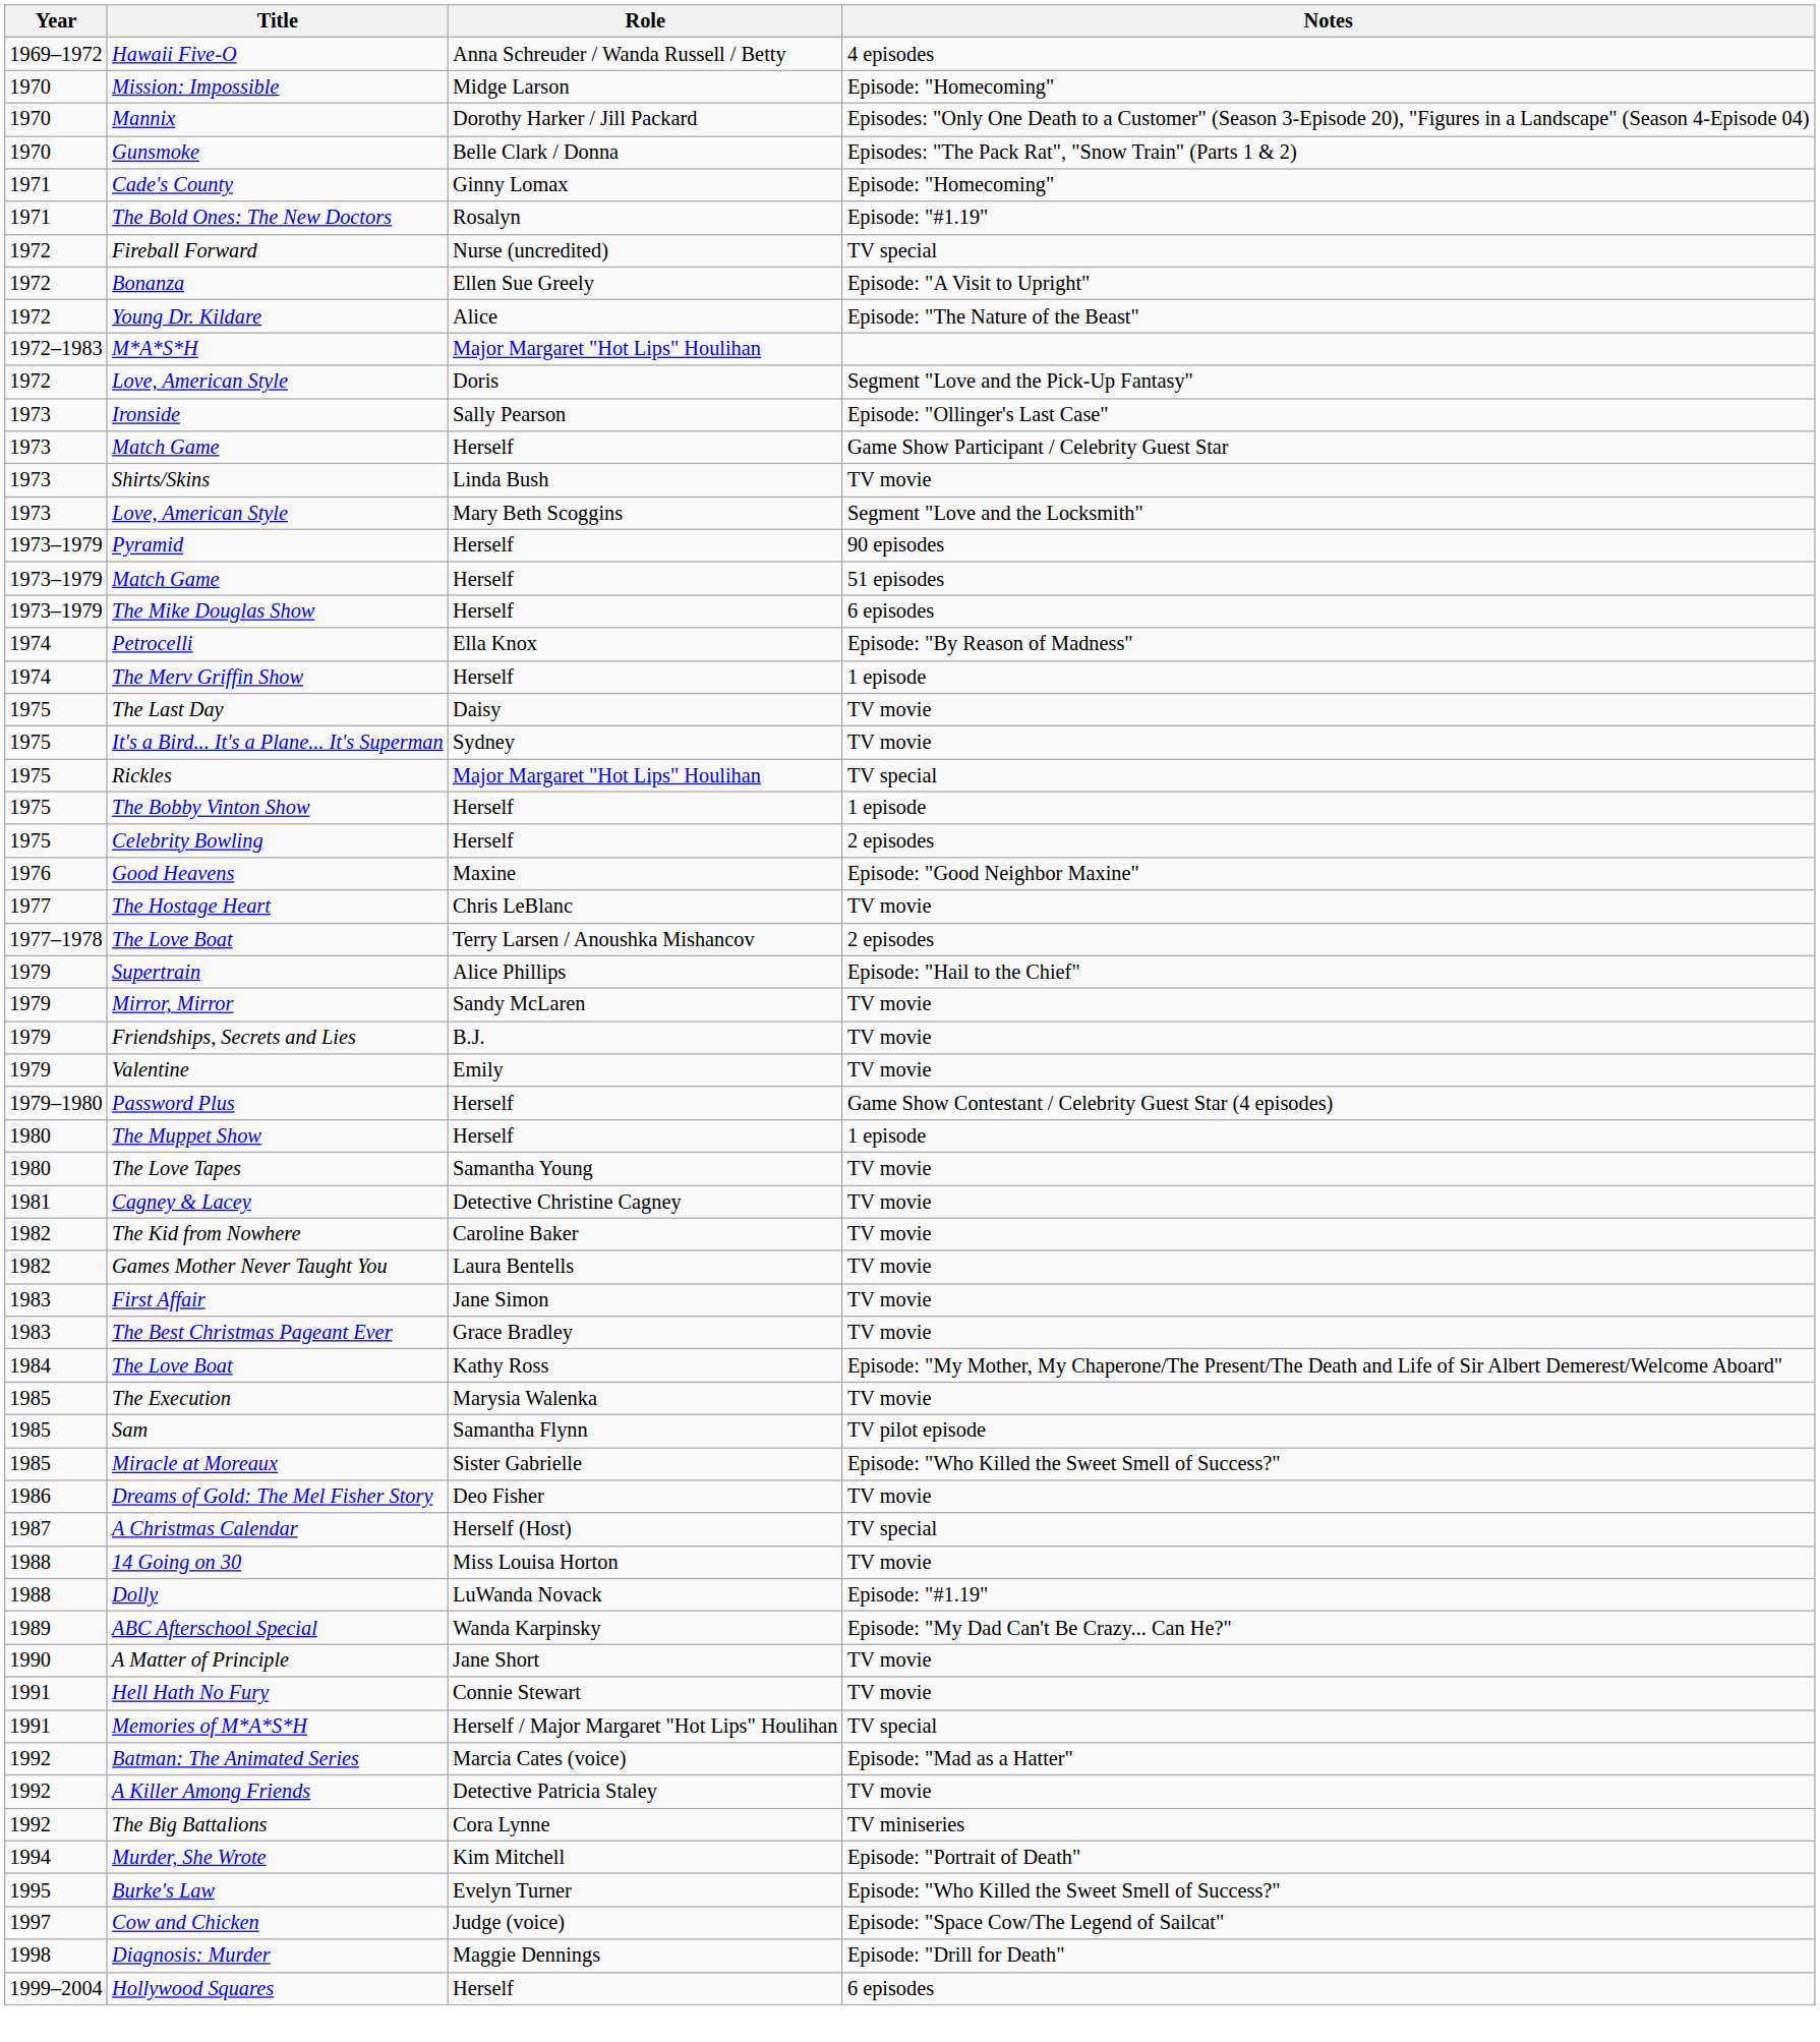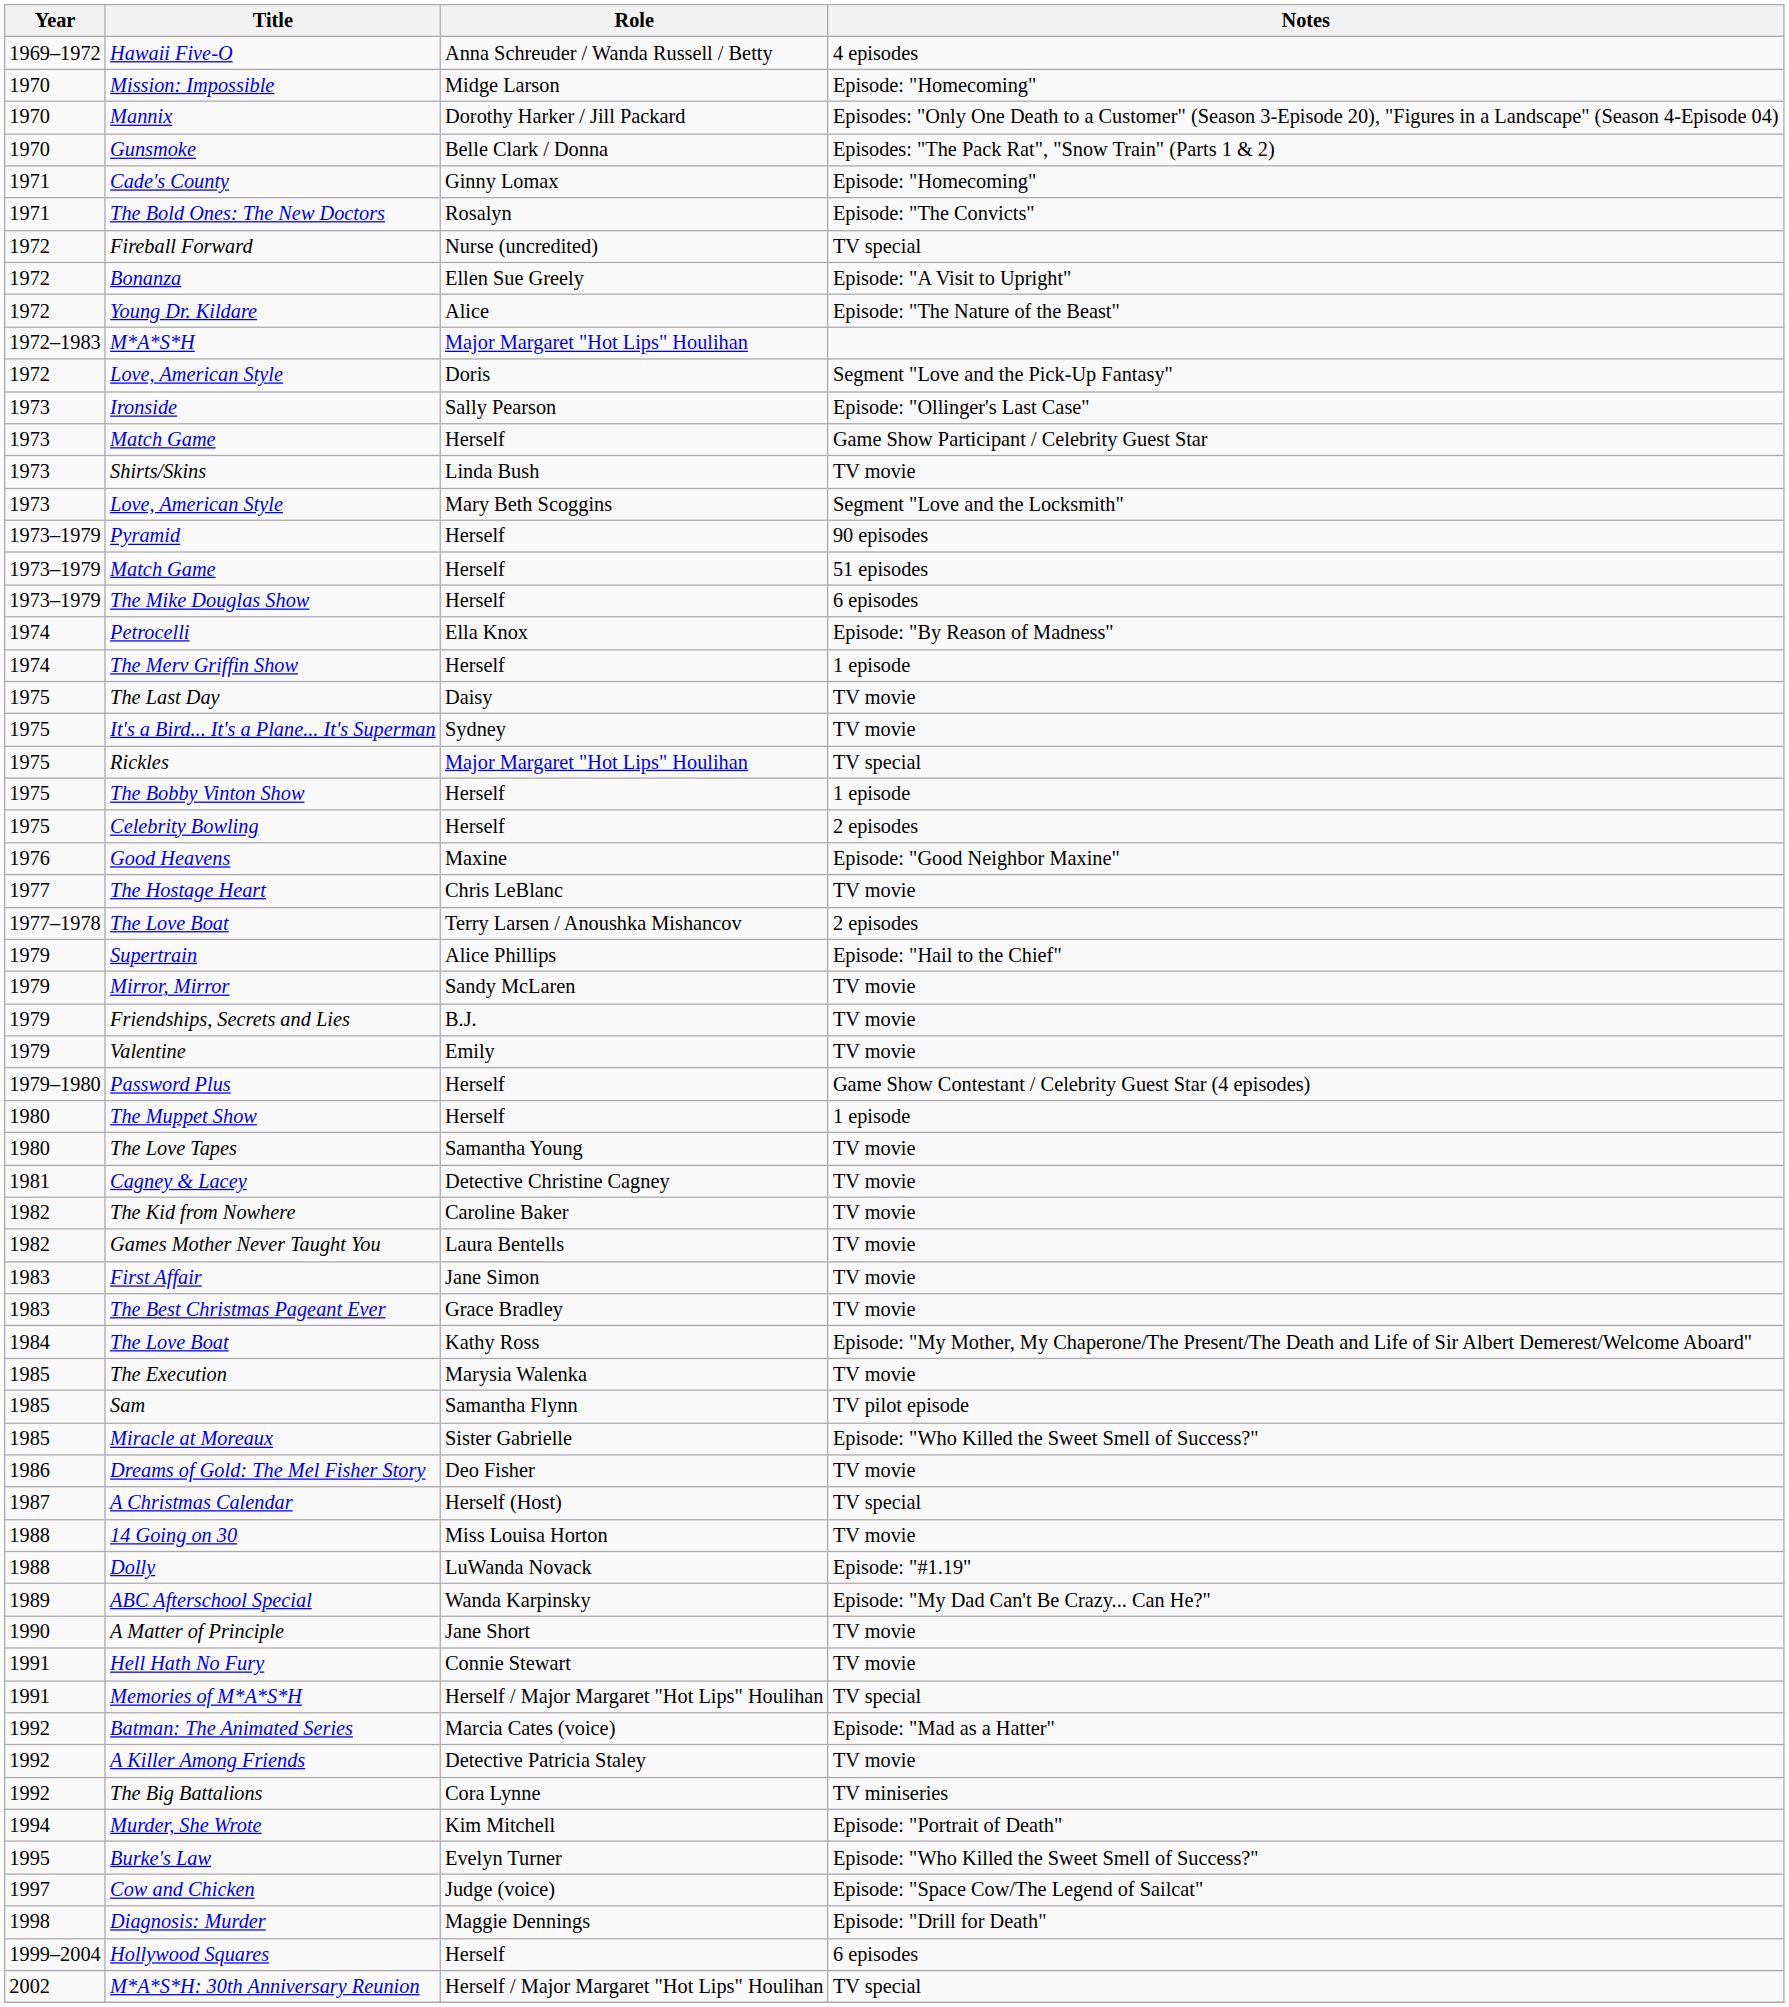 <table class="wikitable sortable">
 <tr>
 <th scope="col">Year</th>
 <th scope="col">Title</th>
 <th scope="col">Role</th>
 <th scope="col" class="unsortable">Notes</th>
 </tr>
 <tr>
 <td>1969–1972</td>
 <td><em><a href='#'>Hawaii Five-O</a></em></td>
 <td>Anna Schreuder / Wanda Russell / Betty</td>
 <td>4 episodes</td>
 </tr>
 <tr>
 <td>1970</td>
 <td><em><a href='#'>Mission: Impossible</a></em></td>
 <td>Midge Larson</td>
 <td>Episode: "Homecoming"</td>
 </tr>
 <tr>
 <td>1970</td>
 <td><em><a href='#'>Mannix</a></em></td>
 <td>Dorothy Harker / Jill Packard</td>
 <td>Episodes: "Only One Death to a Customer" (Season 3-Episode 20), "Figures in a Landscape" (Season 4-Episode 04)</td>
 </tr>
 <tr>
 <td>1970</td>
 <td><em><a href='#'>Gunsmoke</a></em></td>
 <td>Belle Clark / Donna</td>
 <td>Episodes: "The Pack Rat", "Snow Train" (Parts 1 & 2)</td>
 </tr>
 <tr>
 <td>1971</td>
 <td><em><a href='#'>Cade's County</a></em></td>
 <td>Ginny Lomax</td>
 <td>Episode: "Homecoming"</td>
 </tr>
 <tr>
 <td>1971</td>
 <td><em><a href='#'>The Bold Ones: The New Doctors</a></em></td>
 <td>Rosalyn</td>
-<td>Episode: "#1.19"</td>
+<td>Episode: "The Convicts"</td>
 </tr>
 <tr>
 <td>1972</td>
 <td><em>Fireball Forward</em></td>
 <td>Nurse (uncredited)</td>
 <td>TV special</td>
 </tr>
 <tr>
 <td>1972</td>
 <td><em><a href='#'>Bonanza</a></em></td>
 <td>Ellen Sue Greely</td>
 <td>Episode: "A Visit to Upright"</td>
 </tr>
 <tr>
 <td>1972</td>
 <td><em><a href='#'>Young Dr. Kildare</a></em></td>
 <td>Alice</td>
 <td>Episode: "The Nature of the Beast"</td>
 </tr>
 <tr>
 <td>1972–1983</td>
 <td><em><a href='#'>M*A*S*H</a></em></td>
 <td><a href='#'>Major Margaret "Hot Lips" Houlihan</a></td>
 <td></td>
 </tr>
 <tr>
 <td>1972</td>
 <td><em><a href='#'>Love, American Style</a></em></td>
 <td>Doris</td>
 <td>Segment "Love and the Pick-Up Fantasy"</td>
 </tr>
 <tr>
 <td>1973</td>
 <td><em><a href='#'>Ironside</a></em></td>
 <td>Sally Pearson</td>
 <td>Episode: "Ollinger's Last Case"</td>
 </tr>
 <tr>
 <td>1973</td>
 <td><em><a href='#'>Match Game</a></em></td>
 <td>Herself</td>
 <td>Game Show Participant / Celebrity Guest Star</td>
 </tr>
 <tr>
 <td>1973</td>
 <td><em>Shirts/Skins</em></td>
 <td>Linda Bush</td>
 <td>TV movie</td>
 </tr>
 <tr>
 <td>1973</td>
 <td><em><a href='#'>Love, American Style</a></em></td>
 <td>Mary Beth Scoggins</td>
 <td>Segment "Love and the Locksmith"</td>
 </tr>
 <tr>
 <td>1973–1979</td>
 <td><em><a href='#'>Pyramid</a></em></td>
 <td>Herself</td>
 <td>90 episodes</td>
 </tr>
 <tr>
 <td>1973–1979</td>
 <td><em><a href='#'>Match Game</a></em></td>
 <td>Herself</td>
 <td>51 episodes</td>
 </tr>
 <tr>
 <td>1973–1979</td>
 <td><em><a href='#'>The Mike Douglas Show</a></em></td>
 <td>Herself</td>
 <td>6 episodes</td>
 </tr>
 <tr>
 <td>1974</td>
 <td><em><a href='#'>Petrocelli</a></em></td>
 <td>Ella Knox</td>
 <td>Episode: "By Reason of Madness"</td>
 </tr>
 <tr>
 <td>1974</td>
 <td><em><a href='#'>The Merv Griffin Show</a></em></td>
 <td>Herself</td>
 <td>1 episode</td>
 </tr>
 <tr>
 <td>1975</td>
 <td><em>The Last Day</em></td>
 <td>Daisy</td>
 <td>TV movie</td>
 </tr>
 <tr>
 <td>1975</td>
 <td><em><a href='#'>It's a Bird... It's a Plane... It's Superman</a></em></td>
 <td>Sydney</td>
 <td>TV movie</td>
 </tr>
 <tr>
 <td>1975</td>
 <td><em>Rickles</em></td>
 <td><a href='#'>Major Margaret "Hot Lips" Houlihan</a></td>
 <td>TV special</td>
 </tr>
 <tr>
 <td>1975</td>
 <td><em><a href='#'>The Bobby Vinton Show</a></em></td>
 <td>Herself</td>
 <td>1 episode</td>
 </tr>
 <tr>
 <td>1975</td>
 <td><em><a href='#'>Celebrity Bowling</a></em></td>
 <td>Herself</td>
 <td>2 episodes</td>
 </tr>
 <tr>
 <td>1976</td>
 <td><em><a href='#'>Good Heavens</a></em></td>
 <td>Maxine</td>
 <td>Episode: "Good Neighbor Maxine"</td>
 </tr>
 <tr>
 <td>1977</td>
 <td><em><a href='#'>The Hostage Heart</a></em></td>
 <td>Chris LeBlanc</td>
 <td>TV movie</td>
 </tr>
 <tr>
 <td>1977–1978</td>
 <td><em><a href='#'>The Love Boat</a></em></td>
 <td>Terry Larsen / Anoushka Mishancov</td>
 <td>2 episodes</td>
 </tr>
 <tr>
 <td>1979</td>
 <td><em><a href='#'>Supertrain</a></em></td>
 <td>Alice Phillips</td>
 <td>Episode: "Hail to the Chief"</td>
 </tr>
 <tr>
 <td>1979</td>
 <td><em><a href='#'>Mirror, Mirror</a></em></td>
 <td>Sandy McLaren</td>
 <td>TV movie</td>
 </tr>
 <tr>
 <td>1979</td>
 <td><em>Friendships, Secrets and Lies</em></td>
 <td>B.J.</td>
 <td>TV movie</td>
 </tr>
 <tr>
 <td>1979</td>
 <td><em>Valentine</em></td>
 <td>Emily</td>
 <td>TV movie</td>
 </tr>
 <tr>
 <td>1979–1980</td>
 <td><em><a href='#'>Password Plus</a></em></td>
 <td>Herself</td>
 <td>Game Show Contestant / Celebrity Guest Star (4 episodes)</td>
 </tr>
 <tr>
 <td>1980</td>
 <td><em><a href='#'>The Muppet Show</a></em></td>
 <td>Herself</td>
 <td>1 episode</td>
 </tr>
 <tr>
 <td>1980</td>
 <td><em>The Love Tapes</em></td>
 <td>Samantha Young</td>
 <td>TV movie</td>
 </tr>
 <tr>
 <td>1981</td>
 <td><em><a href='#'>Cagney & Lacey</a></em></td>
 <td>Detective Christine Cagney</td>
 <td>TV movie</td>
 </tr>
 <tr>
 <td>1982</td>
 <td><em>The Kid from Nowhere</em></td>
 <td>Caroline Baker</td>
 <td>TV movie</td>
 </tr>
 <tr>
 <td>1982</td>
 <td><em>Games Mother Never Taught You</em></td>
 <td>Laura Bentells</td>
 <td>TV movie</td>
 </tr>
 <tr>
 <td>1983</td>
 <td><em><a href='#'>First Affair</a></em></td>
 <td>Jane Simon</td>
 <td>TV movie</td>
 </tr>
 <tr>
 <td>1983</td>
 <td><em><a href='#'>The Best Christmas Pageant Ever</a></em></td>
 <td>Grace Bradley</td>
 <td>TV movie</td>
 </tr>
 <tr>
 <td>1984</td>
 <td><em><a href='#'>The Love Boat</a></em></td>
 <td>Kathy Ross</td>
 <td>Episode: "My Mother, My Chaperone/The Present/The Death and Life of Sir Albert Demerest/Welcome Aboard"</td>
 </tr>
 <tr>
 <td>1985</td>
 <td><em>The Execution</em></td>
 <td>Marysia Walenka</td>
 <td>TV movie</td>
 </tr>
 <tr>
 <td>1985</td>
 <td><em>Sam</em></td>
 <td>Samantha Flynn</td>
 <td>TV pilot episode</td>
 </tr>
 <tr>
 <td>1985</td>
 <td><em><a href='#'>Miracle at Moreaux</a></em></td>
 <td>Sister Gabrielle</td>
 <td>Episode: "Who Killed the Sweet Smell of Success?"</td>
 </tr>
 <tr>
 <td>1986</td>
 <td><em><a href='#'>Dreams of Gold: The Mel Fisher Story</a></em></td>
 <td>Deo Fisher</td>
 <td>TV movie</td>
 </tr>
 <tr>
 <td>1987</td>
 <td><em><a href='#'>A Christmas Calendar</a></em></td>
 <td>Herself (Host)</td>
 <td>TV special</td>
 </tr>
 <tr>
 <td>1988</td>
 <td><em><a href='#'>14 Going on 30</a></em></td>
 <td>Miss Louisa Horton</td>
 <td>TV movie</td>
 </tr>
 <tr>
 <td>1988</td>
 <td><em><a href='#'>Dolly</a></em></td>
 <td>LuWanda Novack</td>
 <td>Episode: "#1.19"</td>
 </tr>
 <tr>
 <td>1989</td>
 <td><em><a href='#'>ABC Afterschool Special</a></em></td>
 <td>Wanda Karpinsky</td>
 <td>Episode: "My Dad Can't Be Crazy... Can He?"</td>
 </tr>
 <tr>
 <td>1990</td>
 <td><em>A Matter of Principle</em></td>
 <td>Jane Short</td>
 <td>TV movie</td>
 </tr>
 <tr>
 <td>1991</td>
 <td><em><a href='#'>Hell Hath No Fury</a></em></td>
 <td>Connie Stewart</td>
 <td>TV movie</td>
 </tr>
 <tr>
 <td>1991</td>
 <td><em><a href='#'>Memories of M*A*S*H</a></em></td>
 <td>Herself / Major Margaret "Hot Lips" Houlihan</td>
 <td>TV special</td>
 </tr>
 <tr>
 <td>1992</td>
 <td><em><a href='#'>Batman: The Animated Series</a></em></td>
 <td>Marcia Cates (voice)</td>
 <td>Episode: "Mad as a Hatter"</td>
 </tr>
 <tr>
 <td>1992</td>
 <td><em><a href='#'>A Killer Among Friends</a></em></td>
 <td>Detective Patricia Staley</td>
 <td>TV movie</td>
 </tr>
 <tr>
 <td>1992</td>
 <td><em>The Big Battalions</em></td>
 <td>Cora Lynne</td>
 <td>TV miniseries</td>
 </tr>
 <tr>
 <td>1994</td>
 <td><em><a href='#'>Murder, She Wrote</a></em></td>
 <td>Kim Mitchell</td>
 <td>Episode: "Portrait of Death"</td>
 </tr>
 <tr>
 <td>1995</td>
 <td><em><a href='#'>Burke's Law</a></em></td>
 <td>Evelyn Turner</td>
 <td>Episode: "Who Killed the Sweet Smell of Success?"</td>
 </tr>
 <tr>
 <td>1997</td>
 <td><em><a href='#'>Cow and Chicken</a></em></td>
 <td>Judge (voice)</td>
 <td>Episode: "Space Cow/The Legend of Sailcat"</td>
 </tr>
 <tr>
 <td>1998</td>
 <td><em><a href='#'>Diagnosis: Murder</a></em></td>
 <td>Maggie Dennings</td>
 <td>Episode: "Drill for Death"</td>
 </tr>
 <tr>
 <td>1999–2004</td>
 <td><em><a href='#'>Hollywood Squares</a></em></td>
 <td>Herself</td>
 <td>6 episodes</td>
 </tr>
 <tr>
+<td>2002</td>
+<td><em><a href='#'>M*A*S*H: 30th Anniversary Reunion</a></em></td>
+<td>Herself / Major Margaret "Hot Lips" Houlihan</td>
+<td>TV special</td>
+</tr>
+<tr>
 </tr>
 </table>
